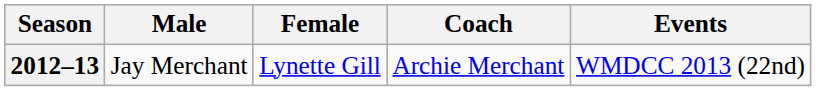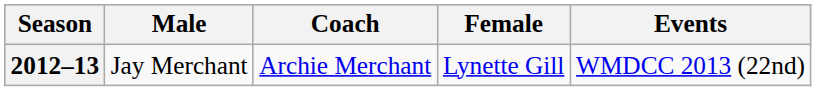 <table class="wikitable">
 <tr>
 <th scope="col">Season</th>
 <th scope="col">Male</th>
+<th scope="col">Coach</th>
 <th scope="col">Female</th>
-<th scope="col">Coach</th>
 <th scope="col">Events</th>
 </tr>
 <tr>
 <th scope="row">2012–13</th>
 <td>Jay Merchant</td>
+<td><a href='#'>Archie Merchant</a></td>
 <td><a href='#'>Lynette Gill</a></td>
-<td><a href='#'>Archie Merchant</a></td>
 <td><a href='#'>WMDCC 2013</a> (22nd)</td>
 </tr>
 </table>
